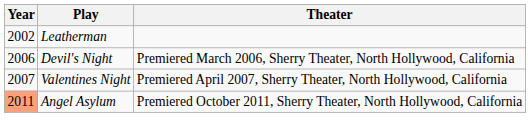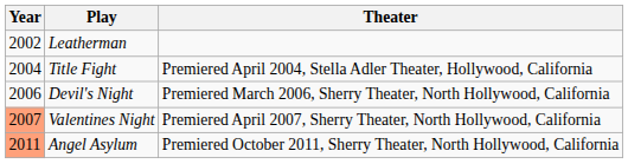 <table class="wikitable sortable">
 <tr>
 <th>Year</th>
 <th>Play</th>
 <th>Theater</th>
 </tr>
 <tr>
 <td>2002</td>
 <td><em>Leatherman</em></td>
 <td></td>
 </tr>
 <tr>
+<td>2004</td>
+<td><em>Title Fight</em></td>
+<td>Premiered April 2004, Stella Adler Theater, Hollywood, California</td>
+</tr>
+<tr>
 <td>2006</td>
 <td><em>Devil's Night</em></td>
 <td>Premiered March 2006, Sherry Theater, North Hollywood, California</td>
 </tr>
 <tr>
-<td>2007</td>
+<td style="background: lightsalmon;">2007</td>
 <td><em>Valentines Night</em></td>
 <td>Premiered April 2007, Sherry Theater, North Hollywood, California</td>
 </tr>
 <tr>
 <td style="background: lightsalmon;">2011</td>
 <td><em>Angel Asylum</em></td>
 <td>Premiered October 2011, Sherry Theater, North Hollywood, California</td>
 </tr>
 </table>
